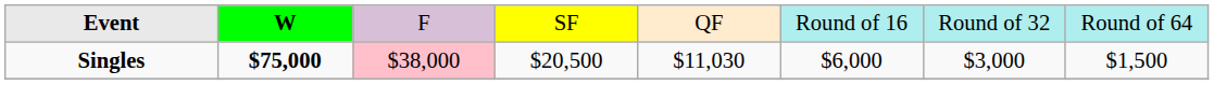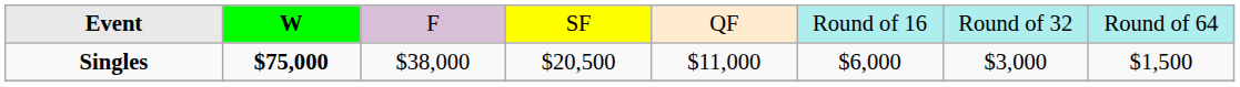 <table class="wikitable" style="font-size:90%;text-align:center">
 <tr>
 <td style="width:130px; background:#e9e9e9;"><strong>Event</strong></td>
 <td style="width:80px; background:lime;"><strong>W</strong></td>
 <td style="width:85px; background:thistle;">F</td>
 <td style="width:85px; background:#ff0;">SF</td>
 <td style="width:85px; background:#ffebcd;">QF</td>
 <td style="width:85px; background:#afeeee;">Round of 16</td>
 <td style="width:85px; background:#afeeee;">Round of 32</td>
 <td style="width:85px; background:#afeeee;">Round of 64</td>
 </tr>
 <tr>
 <td><strong>Singles</strong></td>
 <td><strong>$75,000</strong></td>
-<td style="background: pink;">$38,000</td>
+<td>$38,000</td>
 <td>$20,500</td>
-<td>$11,030</td>
+<td>$11,000</td>
 <td>$6,000</td>
 <td>$3,000</td>
 <td>$1,500</td>
 </tr>
 <tr>
 </tr>
 </table>
